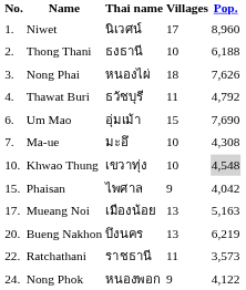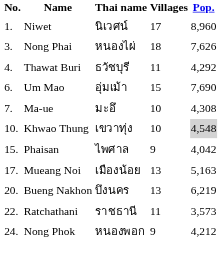 <table>
 <tr>
 <th>No.</th>
 <th>Name</th>
 <th>Thai name</th>
 <th>Villages</th>
 <th><a href='#'>Pop.</a></th>
 </tr>
 <tr>
 <td>1.</td>
 <td>Niwet</td>
 <td>นิเวศน์</td>
 <td>17</td>
 <td>8,960</td>
 <td></td>
 </tr>
 <tr>
-<td>2.</td>
-<td>Thong Thani</td>
-<td>ธงธานี</td>
-<td>10</td>
-<td>6,188</td>
-<td></td>
-</tr>
-<tr>
 <td>3.</td>
 <td>Nong Phai</td>
 <td>หนองไผ่</td>
 <td>18</td>
 <td>7,626</td>
 <td></td>
 </tr>
 <tr>
 <td>4.</td>
 <td>Thawat Buri</td>
 <td>ธวัชบุรี</td>
 <td>11</td>
-<td>4,792</td>
+<td>4,292</td>
 <td></td>
 </tr>
 <tr>
 <td>6.</td>
 <td>Um Mao</td>
 <td>อุ่มเม้า</td>
 <td>15</td>
 <td>7,690</td>
 <td></td>
 </tr>
 <tr>
 <td>7.</td>
 <td>Ma-ue</td>
 <td>มะอึ</td>
 <td>10</td>
 <td>4,308</td>
 <td></td>
 </tr>
 <tr>
 <td>10.</td>
 <td>Khwao Thung</td>
 <td>เขวาทุ่ง</td>
 <td>10</td>
 <td style="background: lightgrey;">4,548</td>
 <td></td>
 </tr>
 <tr>
 <td>15.</td>
 <td>Phaisan</td>
 <td>ไพศาล</td>
 <td>9</td>
 <td>4,042</td>
 <td></td>
 </tr>
 <tr>
 <td>17.</td>
 <td>Mueang Noi</td>
 <td>เมืองน้อย</td>
 <td>13</td>
 <td>5,163</td>
 <td></td>
 </tr>
 <tr>
 <td>20.</td>
 <td>Bueng Nakhon</td>
 <td>บึงนคร</td>
 <td>13</td>
 <td>6,219</td>
 <td></td>
 </tr>
 <tr>
 <td>22.</td>
 <td>Ratchathani</td>
 <td>ราชธานี</td>
 <td>11</td>
 <td>3,573</td>
 <td></td>
 </tr>
 <tr>
 <td>24.</td>
 <td>Nong Phok</td>
 <td>หนองพอก</td>
 <td>9</td>
-<td>4,122</td>
+<td>4,212</td>
 <td></td>
 </tr>
 </table>
